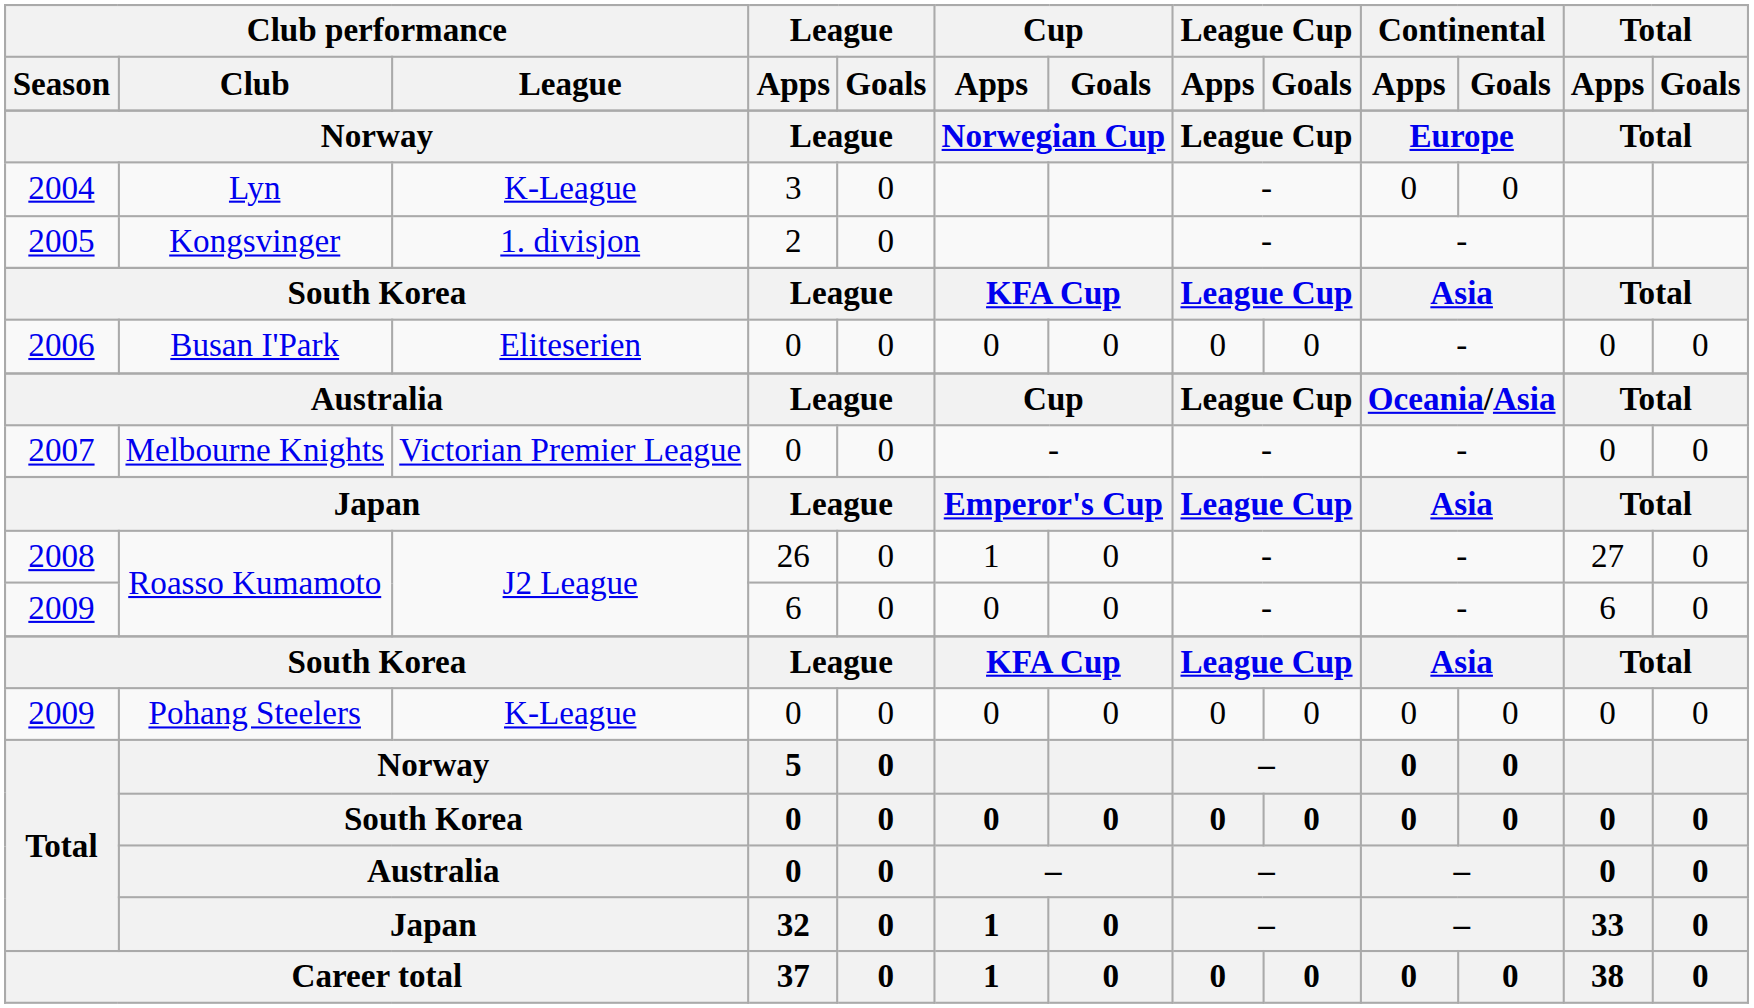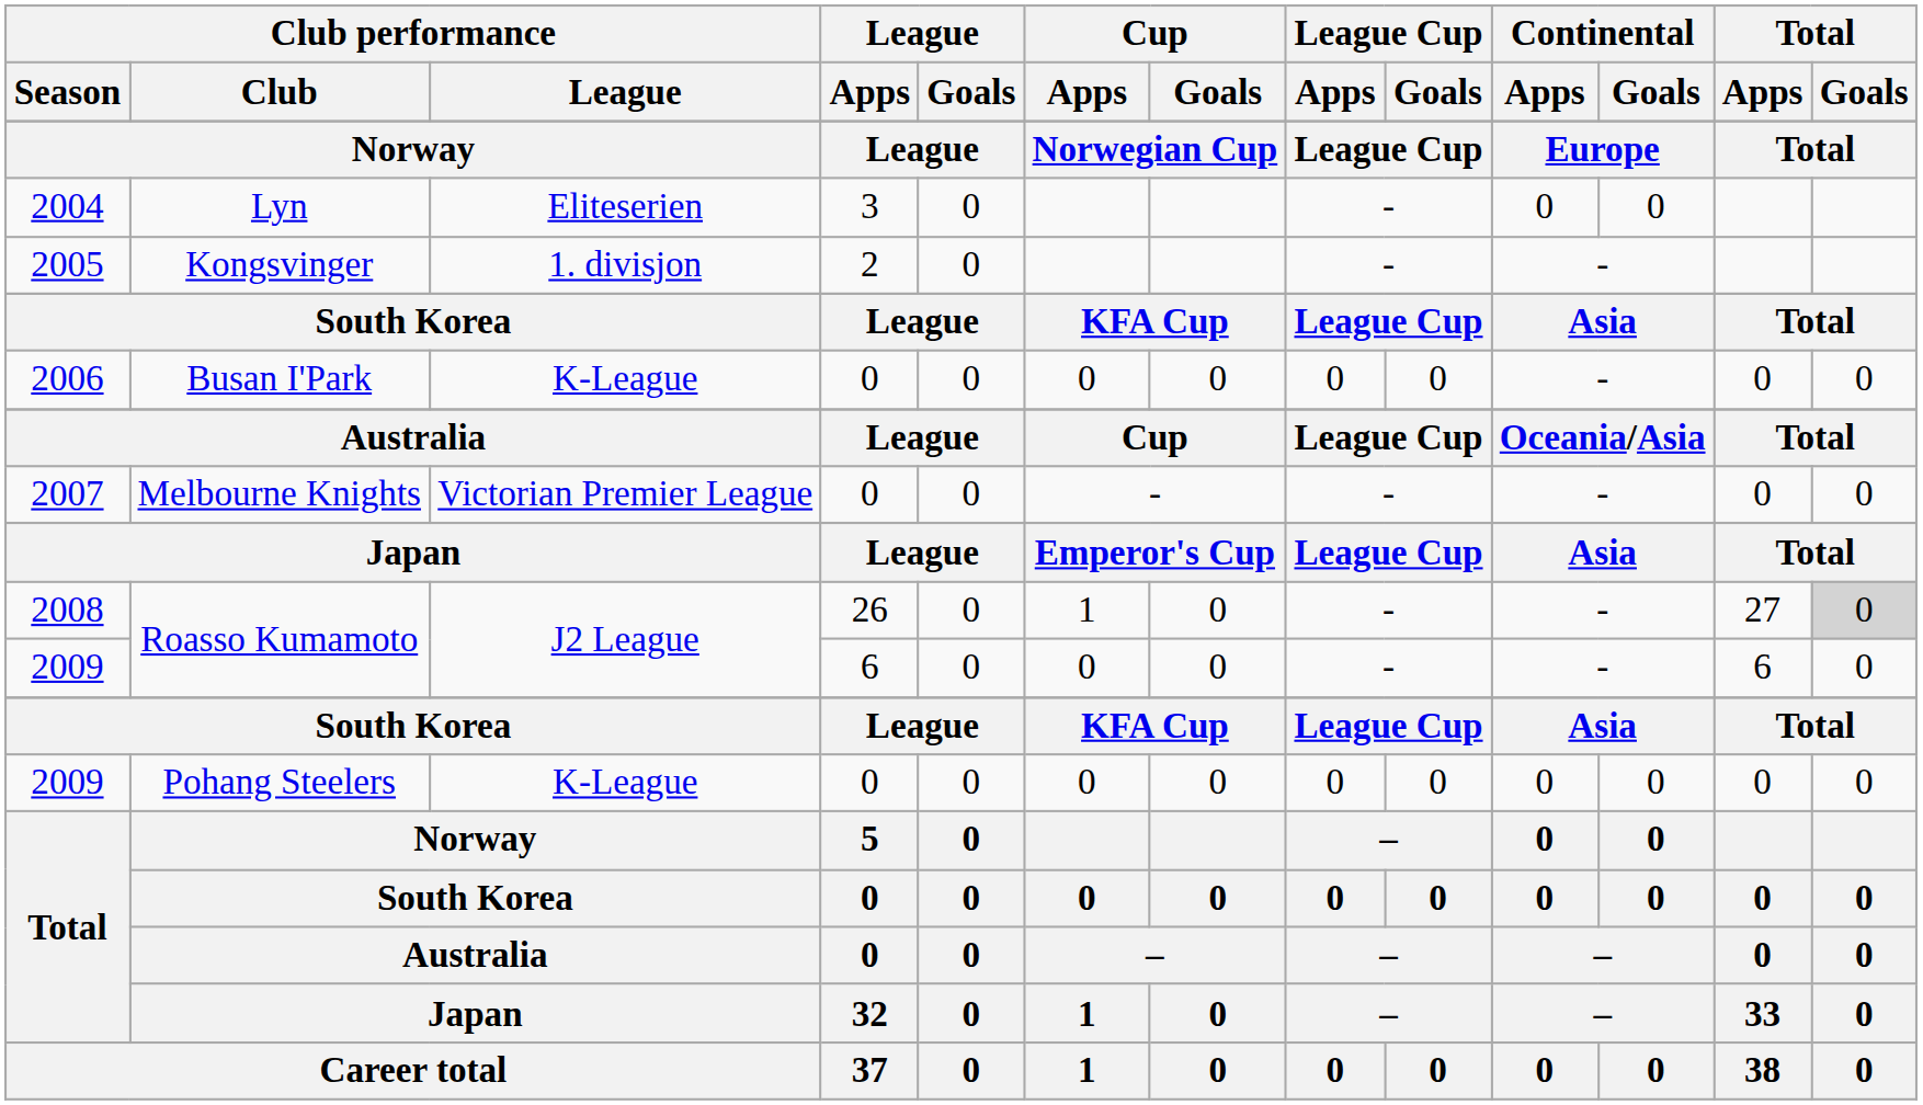 <table class="wikitable" style="text-align:center">
 <tr>
 <th colspan=3>Club performance</th>
 <th colspan=2>League</th>
 <th colspan=2>Cup</th>
 <th colspan=2>League Cup</th>
 <th colspan=2>Continental</th>
 <th colspan=2>Total</th>
 </tr>
 <tr>
 <th>Season</th>
 <th>Club</th>
 <th>League</th>
 <th>Apps</th>
 <th>Goals</th>
 <th>Apps</th>
 <th>Goals</th>
 <th>Apps</th>
 <th>Goals</th>
 <th>Apps</th>
 <th>Goals</th>
 <th>Apps</th>
 <th>Goals</th>
 </tr>
 <tr>
 </tr>
 <tr>
 <th colspan=3>Norway</th>
 <th colspan=2>League</th>
 <th colspan=2><a href='#'>Norwegian Cup</a></th>
 <th colspan=2>League Cup</th>
 <th colspan=2><a href='#'>Europe</a></th>
 <th colspan=2>Total</th>
 </tr>
 <tr>
 <td><a href='#'>2004</a></td>
 <td rowspan="1"><a href='#'>Lyn</a></td>
-<td rowspan="1"><a href='#'>K-League</a></td>
+<td rowspan="1"><a href='#'>Eliteserien</a></td>
 <td>3</td>
 <td>0</td>
 <td></td>
 <td></td>
 <td colspan="2">-</td>
 <td>0</td>
 <td>0</td>
 <td></td>
 <td></td>
 </tr>
 <tr>
 <td><a href='#'>2005</a></td>
 <td rowspan="1"><a href='#'>Kongsvinger</a></td>
 <td rowspan="1"><a href='#'>1. divisjon</a></td>
 <td>2</td>
 <td>0</td>
 <td></td>
 <td></td>
 <td colspan="2">-</td>
 <td colspan="2">-</td>
 <td></td>
 <td></td>
 </tr>
 <tr>
 </tr>
 <tr>
 <th colspan=3>South Korea</th>
 <th colspan=2>League</th>
 <th colspan=2><a href='#'>KFA Cup</a></th>
 <th colspan=2><a href='#'>League Cup</a></th>
 <th colspan=2><a href='#'>Asia</a></th>
 <th colspan=2>Total</th>
 </tr>
 <tr>
 <td><a href='#'>2006</a></td>
 <td rowspan="1"><a href='#'>Busan I'Park</a></td>
-<td rowspan="1"><a href='#'>Eliteserien</a></td>
+<td rowspan="1"><a href='#'>K-League</a></td>
 <td>0</td>
 <td>0</td>
 <td>0</td>
 <td>0</td>
 <td>0</td>
 <td>0</td>
 <td colspan="2">-</td>
 <td>0</td>
 <td>0</td>
 </tr>
 <tr>
 </tr>
 <tr>
 <th colspan=3>Australia</th>
 <th colspan=2>League</th>
 <th colspan=2>Cup</th>
 <th colspan=2>League Cup</th>
 <th colspan=2><a href='#'>Oceania</a>/<a href='#'>Asia</a></th>
 <th colspan=2>Total</th>
 </tr>
 <tr>
 <td><a href='#'>2007</a></td>
 <td rowspan="1"><a href='#'>Melbourne Knights</a></td>
 <td rowspan="1"><a href='#'>Victorian Premier League</a></td>
 <td>0</td>
 <td>0</td>
 <td colspan="2">-</td>
 <td colspan="2">-</td>
 <td colspan="2">-</td>
 <td>0</td>
 <td>0</td>
 </tr>
 <tr>
 </tr>
 <tr>
 <th colspan=3>Japan</th>
 <th colspan=2>League</th>
 <th colspan=2><a href='#'>Emperor's Cup</a></th>
 <th colspan=2><a href='#'>League Cup</a></th>
 <th colspan=2><a href='#'>Asia</a></th>
 <th colspan=2>Total</th>
 </tr>
 <tr>
 <td><a href='#'>2008</a></td>
 <td rowspan="2"><a href='#'>Roasso Kumamoto</a></td>
 <td rowspan="2"><a href='#'>J2 League</a></td>
 <td>26</td>
 <td>0</td>
 <td>1</td>
 <td>0</td>
 <td colspan="2">-</td>
 <td colspan="2">-</td>
 <td>27</td>
-<td>0</td>
+<td style="background: lightgrey;">0</td>
 </tr>
 <tr>
 <td><a href='#'>2009</a></td>
 <td>6</td>
 <td>0</td>
 <td>0</td>
 <td>0</td>
 <td colspan="2">-</td>
 <td colspan="2">-</td>
 <td>6</td>
 <td>0</td>
 </tr>
 <tr>
 </tr>
 <tr>
 <th colspan=3>South Korea</th>
 <th colspan=2>League</th>
 <th colspan=2><a href='#'>KFA Cup</a></th>
 <th colspan=2><a href='#'>League Cup</a></th>
 <th colspan=2><a href='#'>Asia</a></th>
 <th colspan=2>Total</th>
 </tr>
 <tr>
 <td><a href='#'>2009</a></td>
 <td rowspan="1"><a href='#'>Pohang Steelers</a></td>
 <td rowspan="1"><a href='#'>K-League</a></td>
 <td>0</td>
 <td>0</td>
 <td>0</td>
 <td>0</td>
 <td>0</td>
 <td>0</td>
 <td>0</td>
 <td>0</td>
 <td>0</td>
 <td>0</td>
 </tr>
 <tr>
 <th rowspan=4>Total</th>
 <th colspan=2>Norway</th>
 <th><strong>5</strong></th>
 <th><strong>0</strong></th>
 <th></th>
 <th></th>
 <th colspan="2"><strong>–</strong></th>
 <th><strong>0</strong></th>
 <th><strong>0</strong></th>
 <th></th>
 <th></th>
 </tr>
 <tr>
 <th colspan=2>South Korea</th>
 <th><strong>0</strong></th>
 <th><strong>0</strong></th>
 <th><strong>0</strong></th>
 <th><strong>0</strong></th>
 <th><strong>0</strong></th>
 <th><strong>0</strong></th>
 <th><strong>0</strong></th>
 <th><strong>0</strong></th>
 <th><strong>0</strong></th>
 <th><strong>0</strong></th>
 </tr>
 <tr>
 <th colspan=2>Australia</th>
 <th><strong>0</strong></th>
 <th><strong>0</strong></th>
 <th colspan="2"><strong>–</strong></th>
 <th colspan="2"><strong>–</strong></th>
 <th colspan="2"><strong>–</strong></th>
 <th><strong>0</strong></th>
 <th><strong>0</strong></th>
 </tr>
 <tr>
 <th colspan=2>Japan</th>
 <th><strong>32</strong></th>
 <th><strong>0</strong></th>
 <th><strong>1</strong></th>
 <th><strong>0</strong></th>
 <th colspan="2"><strong>–</strong></th>
 <th colspan="2"><strong>–</strong></th>
 <th><strong>33</strong></th>
 <th><strong>0</strong></th>
 </tr>
 <tr>
 <th colspan=3>Career total</th>
 <th>37</th>
 <th>0</th>
 <th>1</th>
 <th>0</th>
 <th>0</th>
 <th>0</th>
 <th>0</th>
 <th>0</th>
 <th>38</th>
 <th>0</th>
 </tr>
 </table>
